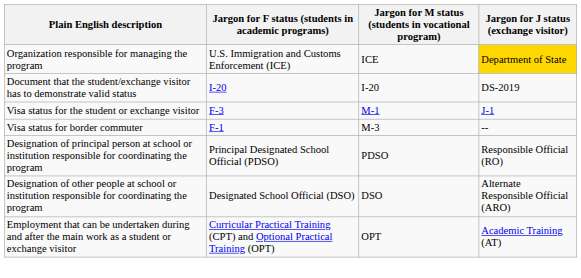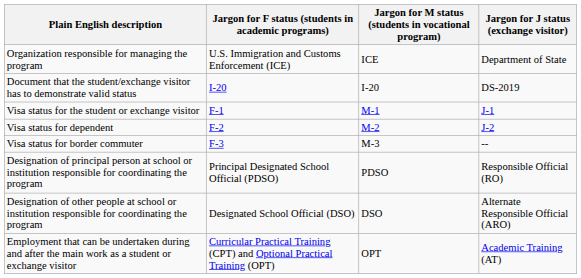 <table class="wikitable" border="1">
 <tr>
 <th>Plain English description</th>
 <th>Jargon for F status (students in academic programs)</th>
 <th>Jargon for M status (students in vocational program)</th>
 <th>Jargon for J status (exchange visitor)</th>
 </tr>
 <tr>
 <td>Organization responsible for managing the program</td>
 <td>U.S. Immigration and Customs Enforcement (ICE)</td>
 <td>ICE</td>
-<td style="background: gold;">Department of State</td>
+<td>Department of State</td>
 </tr>
 <tr>
 <td>Document that the student/exchange visitor has to demonstrate valid status</td>
 <td><a href='#'>I-20</a></td>
 <td>I-20</td>
 <td>DS-2019</td>
 </tr>
 <tr>
 <td>Visa status for the student or exchange visitor</td>
-<td><a href='#'>F-3</a></td>
+<td><a href='#'>F-1</a></td>
 <td><a href='#'>M-1</a></td>
 <td><a href='#'>J-1</a></td>
 </tr>
 <tr>
+<td>Visa status for dependent</td>
+<td><a href='#'>F-2</a></td>
+<td><a href='#'>M-2</a></td>
+<td><a href='#'>J-2</a></td>
+</tr>
+<tr>
 <td>Visa status for border commuter</td>
-<td><a href='#'>F-1</a></td>
+<td><a href='#'>F-3</a></td>
 <td>M-3</td>
 <td>--</td>
 </tr>
 <tr>
 <td>Designation of principal person at school or institution responsible for coordinating the program</td>
 <td>Principal Designated School Official (PDSO)</td>
 <td>PDSO</td>
 <td>Responsible Official (RO)</td>
 </tr>
 <tr>
 <td>Designation of other people at school or institution responsible for coordinating the program</td>
 <td>Designated School Official (DSO)</td>
 <td>DSO</td>
 <td>Alternate Responsible Official (ARO)</td>
 </tr>
 <tr>
 <td>Employment that can be undertaken during and after the main work as a student or exchange visitor</td>
 <td><a href='#'>Curricular Practical Training</a> (CPT) and <a href='#'>Optional Practical Training</a> (OPT)</td>
 <td>OPT</td>
 <td><a href='#'>Academic Training</a> (AT)</td>
 </tr>
 </table>
